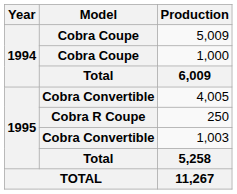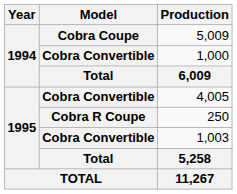 <table class=wikitable>
 <tr>
 <th>Year</th>
 <th>Model</th>
 <th>Production</th>
 </tr>
 <tr>
 <th rowspan=3>1994</th>
 <th align=right>Cobra Coupe</th>
 <td align=right>5,009</td>
 </tr>
 <tr>
-<th align=right>Cobra Coupe</th>
+<th align=right>Cobra Convertible</th>
 <td align=right>1,000</td>
 </tr>
 <tr>
 <th align=right>Total</th>
 <th align=right>6,009</th>
 </tr>
 <tr>
 <th rowspan=4>1995</th>
 <th align=right>Cobra Convertible</th>
 <td align=right>4,005</td>
 </tr>
 <tr>
 <th align=right>Cobra R Coupe</th>
 <td align=right>250</td>
 </tr>
 <tr>
 <th align=right>Cobra Convertible</th>
 <td align=right>1,003</td>
 </tr>
 <tr>
 <th align=right>Total</th>
 <th align=right>5,258</th>
 </tr>
 <tr>
 <th colspan=2>TOTAL</th>
 <th align=right>11,267</th>
 </tr>
 </table>
